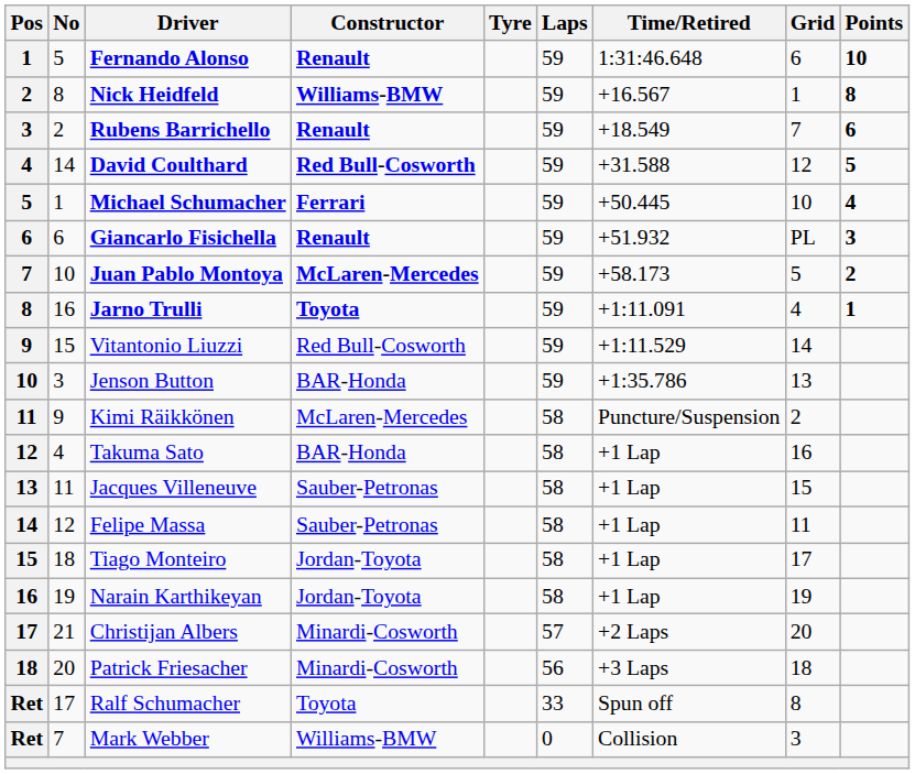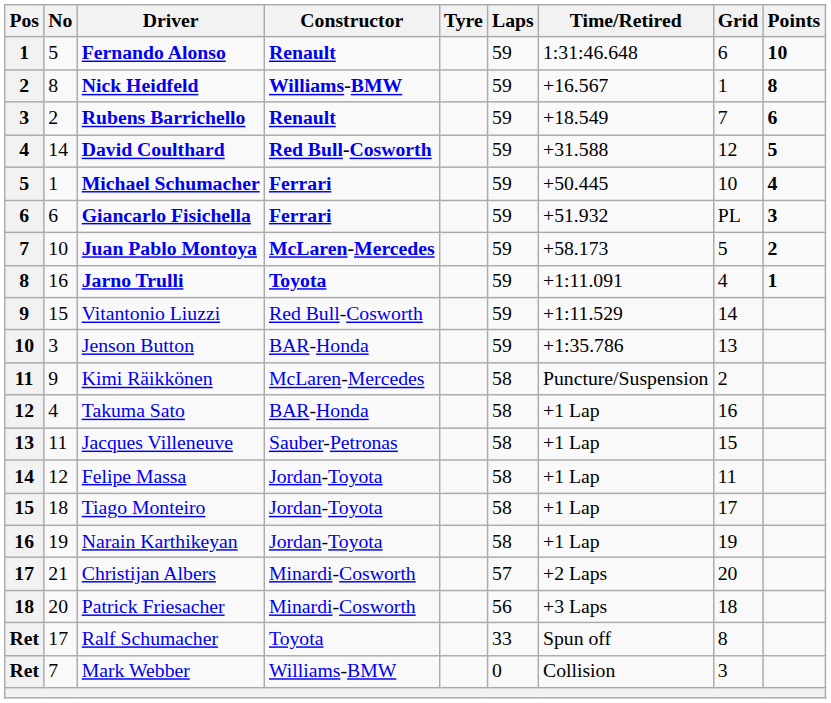 <table class="wikitable" style="font-size: 85%">
 <tr>
 <th>Pos</th>
 <th>No</th>
 <th>Driver</th>
 <th>Constructor</th>
 <th>Tyre</th>
 <th>Laps</th>
 <th>Time/Retired</th>
 <th>Grid</th>
 <th>Points</th>
 </tr>
 <tr>
 <th>1</th>
 <td>5</td>
 <td> <strong><a href='#'>Fernando Alonso</a></strong></td>
 <td><strong><a href='#'>Renault</a></strong></td>
 <td></td>
 <td>59</td>
 <td>1:31:46.648</td>
 <td>6</td>
 <td><strong>10</strong></td>
 </tr>
 <tr>
 <th>2</th>
 <td>8</td>
 <td> <strong><a href='#'>Nick Heidfeld</a></strong></td>
 <td><strong><a href='#'>Williams</a>-<a href='#'>BMW</a></strong></td>
 <td></td>
 <td>59</td>
 <td>+16.567</td>
 <td>1</td>
 <td><strong>8</strong></td>
 </tr>
 <tr>
 <th>3</th>
 <td>2</td>
 <td> <strong><a href='#'>Rubens Barrichello</a></strong></td>
 <td><strong><a href='#'>Renault</a></strong></td>
 <td></td>
 <td>59</td>
 <td>+18.549</td>
 <td>7</td>
 <td><strong>6</strong></td>
 </tr>
 <tr>
 <th>4</th>
 <td>14</td>
 <td> <strong><a href='#'>David Coulthard</a></strong></td>
 <td><strong><a href='#'>Red Bull</a>-<a href='#'>Cosworth</a></strong></td>
 <td></td>
 <td>59</td>
 <td>+31.588</td>
 <td>12</td>
 <td><strong>5</strong></td>
 </tr>
 <tr>
 <th>5</th>
 <td>1</td>
 <td> <strong><a href='#'>Michael Schumacher</a></strong></td>
 <td><strong><a href='#'>Ferrari</a></strong></td>
 <td></td>
 <td>59</td>
 <td>+50.445</td>
 <td>10</td>
 <td><strong>4</strong></td>
 </tr>
 <tr>
 <th>6</th>
 <td>6</td>
 <td> <strong><a href='#'>Giancarlo Fisichella</a></strong></td>
-<td><strong><a href='#'>Renault</a></strong></td>
+<td><strong><a href='#'>Ferrari</a></strong></td>
 <td></td>
 <td>59</td>
 <td>+51.932</td>
 <td>PL</td>
 <td><strong>3</strong></td>
 </tr>
 <tr>
 <th>7</th>
 <td>10</td>
 <td> <strong><a href='#'>Juan Pablo Montoya</a></strong></td>
 <td><strong><a href='#'>McLaren</a>-<a href='#'>Mercedes</a></strong></td>
 <td></td>
 <td>59</td>
 <td>+58.173</td>
 <td>5</td>
 <td><strong>2</strong></td>
 </tr>
 <tr>
 <th>8</th>
 <td>16</td>
 <td> <strong><a href='#'>Jarno Trulli</a></strong></td>
 <td><strong><a href='#'>Toyota</a></strong></td>
 <td></td>
 <td>59</td>
 <td>+1:11.091</td>
 <td>4</td>
 <td><strong>1</strong></td>
 </tr>
 <tr>
 <th>9</th>
 <td>15</td>
 <td> <a href='#'>Vitantonio Liuzzi</a></td>
 <td><a href='#'>Red Bull</a>-<a href='#'>Cosworth</a></td>
 <td></td>
 <td>59</td>
 <td>+1:11.529</td>
 <td>14</td>
 <td> </td>
 </tr>
 <tr>
 <th>10</th>
 <td>3</td>
 <td> <a href='#'>Jenson Button</a></td>
 <td><a href='#'>BAR</a>-<a href='#'>Honda</a></td>
 <td></td>
 <td>59</td>
 <td>+1:35.786</td>
 <td>13</td>
 <td> </td>
 </tr>
 <tr>
 <th>11</th>
 <td>9</td>
 <td> <a href='#'>Kimi Räikkönen</a></td>
 <td><a href='#'>McLaren</a>-<a href='#'>Mercedes</a></td>
 <td></td>
 <td>58</td>
 <td>Puncture/Suspension</td>
 <td>2</td>
 <td> </td>
 </tr>
 <tr>
 <th>12</th>
 <td>4</td>
 <td> <a href='#'>Takuma Sato</a></td>
 <td><a href='#'>BAR</a>-<a href='#'>Honda</a></td>
 <td></td>
 <td>58</td>
 <td>+1 Lap</td>
 <td>16</td>
 <td> </td>
 </tr>
 <tr>
 <th>13</th>
 <td>11</td>
 <td> <a href='#'>Jacques Villeneuve</a></td>
 <td><a href='#'>Sauber</a>-<a href='#'>Petronas</a></td>
 <td></td>
 <td>58</td>
 <td>+1 Lap</td>
 <td>15</td>
 <td> </td>
 </tr>
 <tr>
 <th>14</th>
 <td>12</td>
 <td> <a href='#'>Felipe Massa</a></td>
-<td><a href='#'>Sauber</a>-<a href='#'>Petronas</a></td>
+<td><a href='#'>Jordan</a>-<a href='#'>Toyota</a></td>
 <td></td>
 <td>58</td>
 <td>+1 Lap</td>
 <td>11</td>
 <td> </td>
 </tr>
 <tr>
 <th>15</th>
 <td>18</td>
 <td> <a href='#'>Tiago Monteiro</a></td>
 <td><a href='#'>Jordan</a>-<a href='#'>Toyota</a></td>
 <td></td>
 <td>58</td>
 <td>+1 Lap</td>
 <td>17</td>
 <td> </td>
 </tr>
 <tr>
 <th>16</th>
 <td>19</td>
 <td> <a href='#'>Narain Karthikeyan</a></td>
 <td><a href='#'>Jordan</a>-<a href='#'>Toyota</a></td>
 <td></td>
 <td>58</td>
 <td>+1 Lap</td>
 <td>19</td>
 <td> </td>
 </tr>
 <tr>
 <th>17</th>
 <td>21</td>
 <td> <a href='#'>Christijan Albers</a></td>
 <td><a href='#'>Minardi</a>-<a href='#'>Cosworth</a></td>
 <td></td>
 <td>57</td>
 <td>+2 Laps</td>
 <td>20</td>
 <td> </td>
 </tr>
 <tr>
 <th>18</th>
 <td>20</td>
 <td> <a href='#'>Patrick Friesacher</a></td>
 <td><a href='#'>Minardi</a>-<a href='#'>Cosworth</a></td>
 <td></td>
 <td>56</td>
 <td>+3 Laps</td>
 <td>18</td>
 <td> </td>
 </tr>
 <tr>
 <th>Ret</th>
 <td>17</td>
 <td> <a href='#'>Ralf Schumacher</a></td>
 <td><a href='#'>Toyota</a></td>
 <td></td>
 <td>33</td>
 <td>Spun off</td>
 <td>8</td>
 <td> </td>
 </tr>
 <tr>
 <th>Ret</th>
 <td>7</td>
 <td> <a href='#'>Mark Webber</a></td>
 <td><a href='#'>Williams</a>-<a href='#'>BMW</a></td>
 <td></td>
 <td>0</td>
 <td>Collision</td>
 <td>3</td>
 <td> </td>
 </tr>
 <tr>
 <th colspan="9"></th>
 </tr>
 </table>
